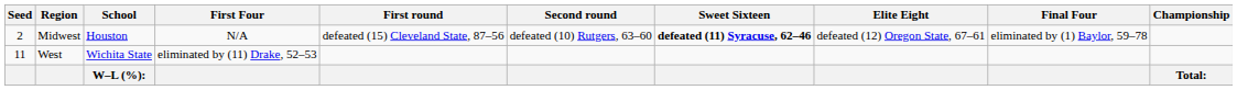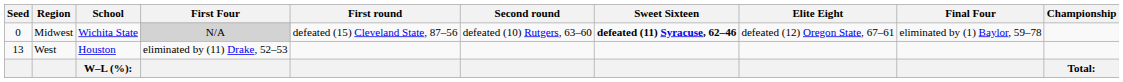 <table class="sortable wikitable" style="white-space:nowrap; font-size:90%">
 <tr>
 <th>Seed</th>
 <th>Region</th>
 <th>School</th>
 <th>First Four</th>
 <th>First round</th>
 <th>Second round</th>
 <th>Sweet Sixteen</th>
 <th>Elite Eight</th>
 <th>Final Four</th>
 <th>Championship</th>
 </tr>
 <tr>
-<td align=center>2</td>
+<td align=center>0</td>
 <td>Midwest</td>
-<td><a href='#'>Houston</a></td>
-<td align=center>N/A</td>
+<td><a href='#'>Wichita State</a></td>
+<td align=center style="background: lightgrey;">N/A</td>
 <td>defeated (15) <a href='#'>Cleveland State</a>, 87–56</td>
 <td>defeated (10) <a href='#'>Rutgers</a>, 63–60</td>
 <td><strong>defeated (11) <a href='#'>Syracuse</a>, 62–46</strong></td>
 <td>defeated (12) <a href='#'>Oregon State</a>, 67–61</td>
 <td>eliminated by (1) <a href='#'>Baylor</a>, 59–78</td>
 <td></td>
 </tr>
 <tr>
-<td align=center>11</td>
+<td align=center>13</td>
 <td>West</td>
-<td><a href='#'>Wichita State</a></td>
+<td><a href='#'>Houston</a></td>
 <td>eliminated by (11) <a href='#'>Drake</a>, 52–53</td>
 <td></td>
 <td></td>
 <td></td>
 <td></td>
 <td></td>
 <td></td>
 </tr>
 <tr>
 <th></th>
 <th></th>
 <th>W–L (%):</th>
 <th></th>
 <th></th>
 <th></th>
 <th></th>
 <th></th>
 <th></th>
 <th> Total: </th>
 </tr>
 </table>
